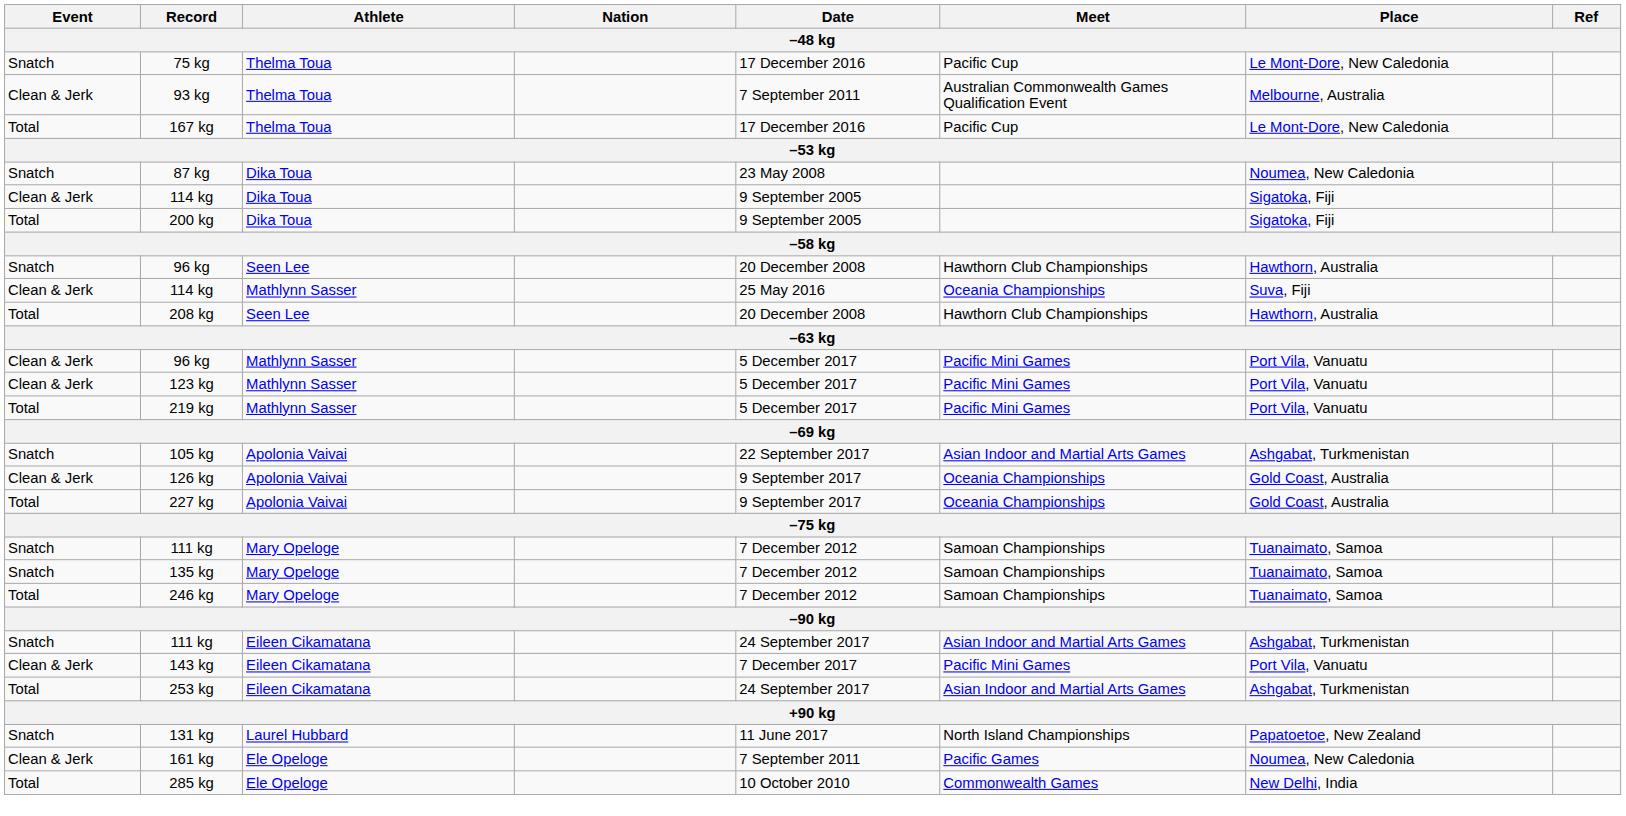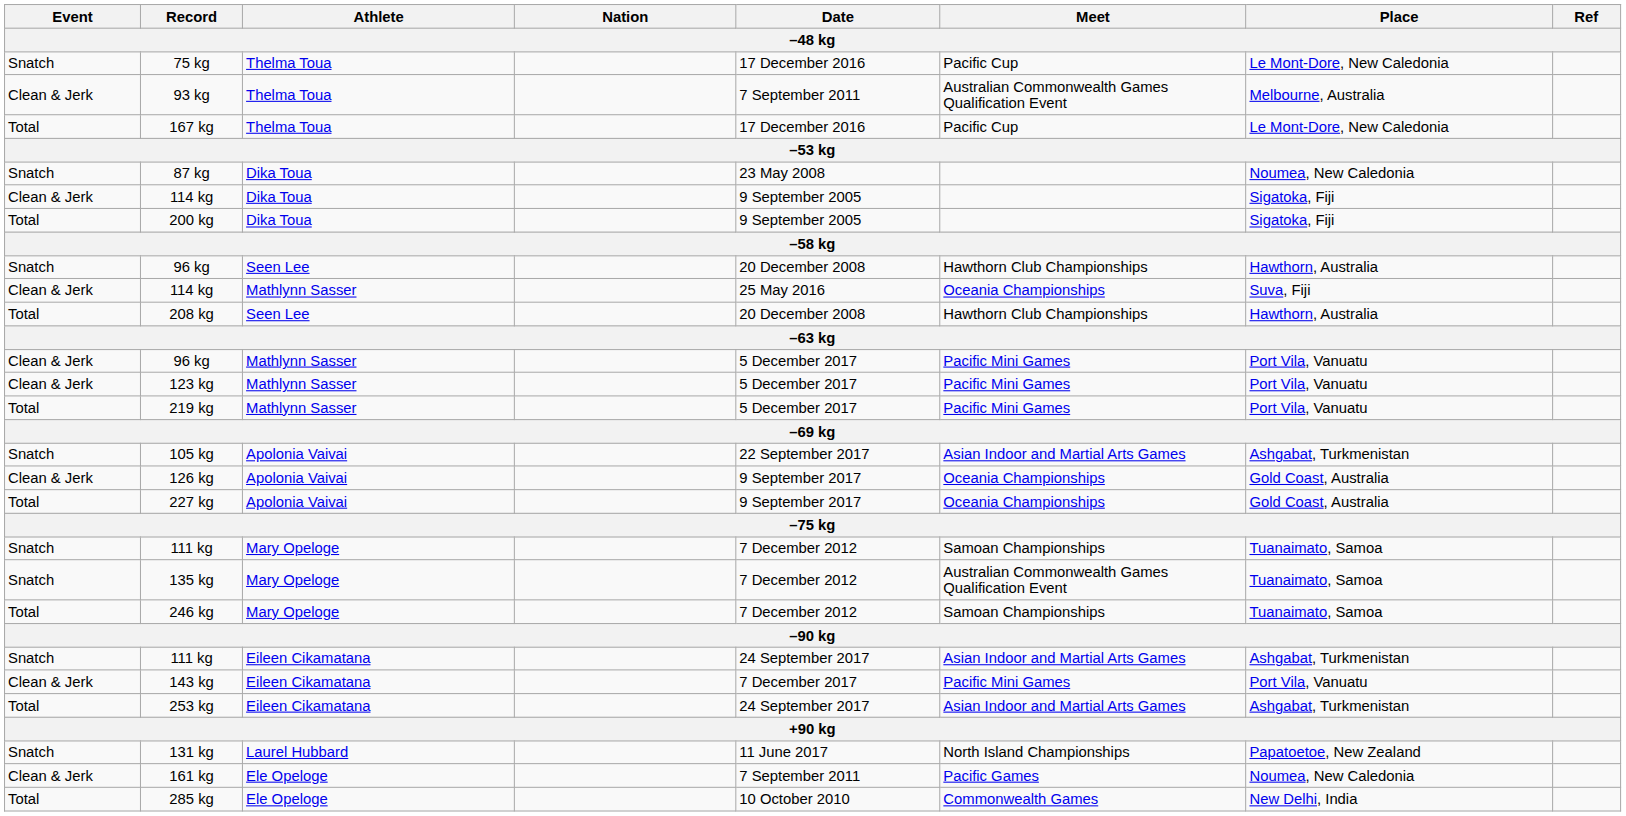 <table class="wikitable" style="font-size:90%;">
 <tr>
 <th width=8%>Event</th>
 <th width=6%>Record</th>
 <th width=16%>Athlete</th>
 <th width=13%>Nation</th>
 <th width=12%>Date</th>
 <th width=18%>Meet</th>
 <th width=18%>Place</th>
 <th width=4%>Ref</th>
 </tr>
 <tr bgcolor="#DDDDDD">
 <th colspan="8">–48 kg</th>
 </tr>
 <tr>
 <td>Snatch</td>
 <td align=center>75 kg</td>
 <td><a href='#'>Thelma Toua</a></td>
 <td></td>
 <td>17 December 2016</td>
 <td>Pacific Cup</td>
 <td><a href='#'>Le Mont-Dore</a>, New Caledonia</td>
 <td></td>
 </tr>
 <tr>
 <td>Clean & Jerk</td>
 <td align=center>93 kg</td>
 <td><a href='#'>Thelma Toua</a></td>
 <td></td>
 <td>7 September 2011</td>
 <td>Australian Commonwealth Games Qualification Event</td>
 <td><a href='#'>Melbourne</a>, Australia</td>
 <td></td>
 </tr>
 <tr>
 <td>Total</td>
 <td align=center>167 kg</td>
 <td><a href='#'>Thelma Toua</a></td>
 <td></td>
 <td>17 December 2016</td>
 <td>Pacific Cup</td>
 <td><a href='#'>Le Mont-Dore</a>, New Caledonia</td>
 <td></td>
 </tr>
 <tr bgcolor="#DDDDDD">
 <th colspan="8">–53 kg</th>
 </tr>
 <tr>
 <td>Snatch</td>
 <td align=center>87 kg</td>
 <td><a href='#'>Dika Toua</a></td>
 <td></td>
 <td>23 May 2008</td>
 <td></td>
 <td><a href='#'>Noumea</a>, New Caledonia</td>
 <td></td>
 </tr>
 <tr>
 <td>Clean & Jerk</td>
 <td align=center>114 kg</td>
 <td><a href='#'>Dika Toua</a></td>
 <td></td>
 <td>9 September 2005</td>
 <td></td>
 <td><a href='#'>Sigatoka</a>, Fiji</td>
 <td></td>
 </tr>
 <tr>
 <td>Total</td>
 <td align=center>200 kg</td>
 <td><a href='#'>Dika Toua</a></td>
 <td></td>
 <td>9 September 2005</td>
 <td></td>
 <td><a href='#'>Sigatoka</a>, Fiji</td>
 <td></td>
 </tr>
 <tr bgcolor="#DDDDDD">
 <th colspan="8">–58 kg</th>
 </tr>
 <tr>
 <td>Snatch</td>
 <td align=center>96 kg</td>
 <td><a href='#'>Seen Lee</a></td>
 <td></td>
 <td>20 December 2008</td>
 <td>Hawthorn Club Championships</td>
 <td><a href='#'>Hawthorn</a>, Australia</td>
 <td></td>
 </tr>
 <tr>
 <td>Clean & Jerk</td>
 <td align=center>114 kg</td>
 <td><a href='#'>Mathlynn Sasser</a></td>
 <td></td>
 <td>25 May 2016</td>
 <td><a href='#'>Oceania Championships</a></td>
 <td><a href='#'>Suva</a>, Fiji</td>
 <td></td>
 </tr>
 <tr>
 <td>Total</td>
 <td align=center>208 kg</td>
 <td><a href='#'>Seen Lee</a></td>
 <td></td>
 <td>20 December 2008</td>
 <td>Hawthorn Club Championships</td>
 <td><a href='#'>Hawthorn</a>, Australia</td>
 <td></td>
 </tr>
 <tr bgcolor="#DDDDDD">
 <th colspan="8">–63 kg</th>
 </tr>
 <tr>
 <td>Clean & Jerk</td>
 <td align=center>96 kg</td>
 <td><a href='#'>Mathlynn Sasser</a></td>
 <td></td>
 <td>5 December 2017</td>
 <td><a href='#'>Pacific Mini Games</a></td>
 <td><a href='#'>Port Vila</a>, Vanuatu</td>
 <td></td>
 </tr>
 <tr>
 <td>Clean & Jerk</td>
 <td align=center>123 kg</td>
 <td><a href='#'>Mathlynn Sasser</a></td>
 <td></td>
 <td>5 December 2017</td>
 <td><a href='#'>Pacific Mini Games</a></td>
 <td><a href='#'>Port Vila</a>, Vanuatu</td>
 <td></td>
 </tr>
 <tr>
 <td>Total</td>
 <td align=center>219 kg</td>
 <td><a href='#'>Mathlynn Sasser</a></td>
 <td></td>
 <td>5 December 2017</td>
 <td><a href='#'>Pacific Mini Games</a></td>
 <td><a href='#'>Port Vila</a>, Vanuatu</td>
 <td></td>
 </tr>
 <tr bgcolor="#DDDDDD">
 <th colspan="8">–69 kg</th>
 </tr>
 <tr>
 <td>Snatch</td>
 <td align=center>105 kg</td>
 <td><a href='#'>Apolonia Vaivai</a></td>
 <td></td>
 <td>22 September 2017</td>
 <td><a href='#'>Asian Indoor and Martial Arts Games</a></td>
 <td><a href='#'>Ashgabat</a>, Turkmenistan</td>
 <td></td>
 </tr>
 <tr>
 <td>Clean & Jerk</td>
 <td align=center>126 kg</td>
 <td><a href='#'>Apolonia Vaivai</a></td>
 <td></td>
 <td>9 September 2017</td>
 <td><a href='#'>Oceania Championships</a></td>
 <td><a href='#'>Gold Coast</a>, Australia</td>
 <td></td>
 </tr>
 <tr>
 <td>Total</td>
 <td align=center>227 kg</td>
 <td><a href='#'>Apolonia Vaivai</a></td>
 <td></td>
 <td>9 September 2017</td>
 <td><a href='#'>Oceania Championships</a></td>
 <td><a href='#'>Gold Coast</a>, Australia</td>
 <td></td>
 </tr>
 <tr bgcolor="#DDDDDD">
 <th colspan="8">–75 kg</th>
 </tr>
 <tr>
 <td>Snatch</td>
 <td align=center>111 kg</td>
 <td><a href='#'>Mary Opeloge</a></td>
 <td></td>
 <td>7 December 2012</td>
 <td>Samoan Championships</td>
 <td><a href='#'>Tuanaimato</a>, Samoa</td>
 <td></td>
 </tr>
 <tr>
 <td>Snatch</td>
 <td align=center>135 kg</td>
 <td><a href='#'>Mary Opeloge</a></td>
 <td></td>
 <td>7 December 2012</td>
-<td>Samoan Championships</td>
+<td>Australian Commonwealth Games Qualification Event</td>
 <td><a href='#'>Tuanaimato</a>, Samoa</td>
 <td></td>
 </tr>
 <tr>
 <td>Total</td>
 <td align=center>246 kg</td>
 <td><a href='#'>Mary Opeloge</a></td>
 <td></td>
 <td>7 December 2012</td>
 <td>Samoan Championships</td>
 <td><a href='#'>Tuanaimato</a>, Samoa</td>
 <td></td>
 </tr>
 <tr bgcolor="#DDDDDD">
 <th colspan="8">–90 kg</th>
 </tr>
 <tr>
 <td>Snatch</td>
 <td align=center>111 kg</td>
 <td><a href='#'>Eileen Cikamatana</a></td>
 <td></td>
 <td>24 September 2017</td>
 <td><a href='#'>Asian Indoor and Martial Arts Games</a></td>
 <td><a href='#'>Ashgabat</a>, Turkmenistan</td>
 <td></td>
 </tr>
 <tr>
 <td>Clean & Jerk</td>
 <td align=center>143 kg</td>
 <td><a href='#'>Eileen Cikamatana</a></td>
 <td></td>
 <td>7 December 2017</td>
 <td><a href='#'>Pacific Mini Games</a></td>
 <td><a href='#'>Port Vila</a>, Vanuatu</td>
 <td></td>
 </tr>
 <tr>
 <td>Total</td>
 <td align=center>253 kg</td>
 <td><a href='#'>Eileen Cikamatana</a></td>
 <td></td>
 <td>24 September 2017</td>
 <td><a href='#'>Asian Indoor and Martial Arts Games</a></td>
 <td><a href='#'>Ashgabat</a>, Turkmenistan</td>
 <td></td>
 </tr>
 <tr bgcolor="#DDDDDD">
 <th colspan="8">+90 kg</th>
 </tr>
 <tr>
 <td>Snatch</td>
 <td align=center>131 kg</td>
 <td><a href='#'>Laurel Hubbard</a></td>
 <td></td>
 <td>11 June 2017</td>
 <td>North Island Championships</td>
 <td><a href='#'>Papatoetoe</a>, New Zealand</td>
 <td></td>
 </tr>
 <tr>
 <td>Clean & Jerk</td>
 <td align=center>161 kg</td>
 <td><a href='#'>Ele Opeloge</a></td>
 <td></td>
 <td>7 September 2011</td>
 <td><a href='#'>Pacific Games</a></td>
 <td><a href='#'>Noumea</a>, New Caledonia</td>
 <td></td>
 </tr>
 <tr>
 <td>Total</td>
 <td align=center>285 kg</td>
 <td><a href='#'>Ele Opeloge</a></td>
 <td></td>
 <td>10 October 2010</td>
 <td><a href='#'>Commonwealth Games</a></td>
 <td><a href='#'>New Delhi</a>, India</td>
 <td></td>
 </tr>
 </table>
